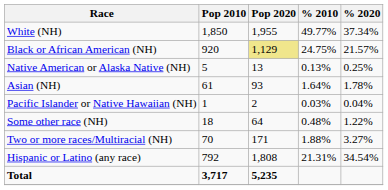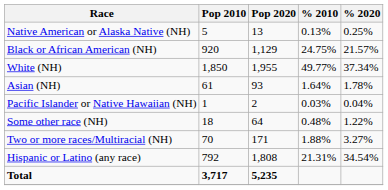 <table class="wikitable">
 <tr>
 <th>Race</th>
 <th>Pop 2010</th>
 <th>Pop 2020</th>
 <th>% 2010</th>
 <th>% 2020</th>
 </tr>
 <tr>
+<td><a href='#'>Native American</a> or <a href='#'>Alaska Native</a> (NH)</td>
+<td>5</td>
+<td>13</td>
+<td>0.13%</td>
+<td>0.25%</td>
+</tr>
+<tr>
+<td><a href='#'>Black or African American</a> (NH)</td>
+<td>920</td>
+<td>1,129</td>
+<td>24.75%</td>
+<td>21.57%</td>
+</tr>
+<tr>
 <td><a href='#'>White</a> (NH)</td>
 <td>1,850</td>
 <td>1,955</td>
 <td>49.77%</td>
 <td>37.34%</td>
-</tr>
-<tr>
-<td><a href='#'>Black or African American</a> (NH)</td>
-<td>920</td>
-<td style="background: khaki;">1,129</td>
-<td>24.75%</td>
-<td>21.57%</td>
-</tr>
-<tr>
-<td><a href='#'>Native American</a> or <a href='#'>Alaska Native</a> (NH)</td>
-<td>5</td>
-<td>13</td>
-<td>0.13%</td>
-<td>0.25%</td>
 </tr>
 <tr>
 <td><a href='#'>Asian</a> (NH)</td>
 <td>61</td>
 <td>93</td>
 <td>1.64%</td>
 <td>1.78%</td>
 </tr>
 <tr>
 <td><a href='#'>Pacific Islander</a> or <a href='#'>Native Hawaiian</a> (NH)</td>
 <td>1</td>
 <td>2</td>
 <td>0.03%</td>
 <td>0.04%</td>
 </tr>
 <tr>
 <td><a href='#'>Some other race</a> (NH)</td>
 <td>18</td>
 <td>64</td>
 <td>0.48%</td>
 <td>1.22%</td>
 </tr>
 <tr>
 <td><a href='#'>Two or more races/Multiracial</a> (NH)</td>
 <td>70</td>
 <td>171</td>
 <td>1.88%</td>
 <td>3.27%</td>
 </tr>
 <tr>
 <td><a href='#'>Hispanic or Latino</a> (any race)</td>
 <td>792</td>
 <td>1,808</td>
 <td>21.31%</td>
 <td>34.54%</td>
 </tr>
 <tr>
 <td><strong>Total</strong></td>
 <td><strong>3,717</strong></td>
 <td><strong>5,235</strong></td>
 <td></td>
 <td></td>
 </tr>
 <tr>
 </tr>
 </table>
